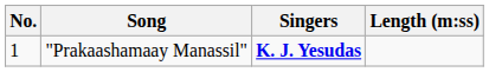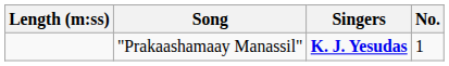 <table class="wikitable" style="font-size:95%;">
 <tr>
-<th>No.</th>
+<th>Length (m:ss)</th>
 <th>Song</th>
 <th>Singers</th>
-<th>Length (m:ss)</th>
+<th>No.</th>
 </tr>
 <tr>
-<td>1</td>
+<td></td>
 <td>"Prakaashamaay Manassil"</td>
 <td><strong><a href='#'>K. J. Yesudas</a></strong></td>
-<td></td>
+<td>1</td>
 </tr>
 </table>
